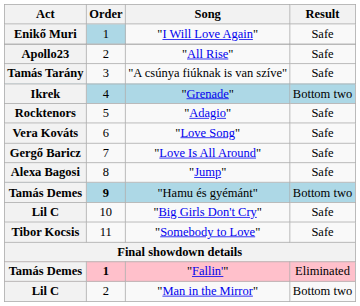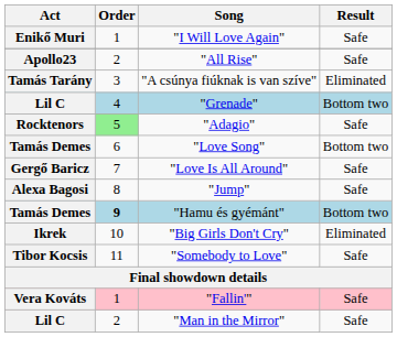 <table class="wikitable" style="text-align:center;">
 <tr>
 <th scope="col">Act</th>
 <th scope="col">Order</th>
 <th scope="col">Song</th>
 <th scope="col">Result</th>
 </tr>
 <tr>
 <th scope="row">Enikő Muri</th>
-<td style="background: lightblue;">1</td>
+<td>1</td>
 <td>"<a href='#'>I Will Love Again</a>"</td>
 <td>Safe</td>
 </tr>
 <tr>
 </tr>
 <tr>
 <th scope="row">Apollo23</th>
 <td>2</td>
 <td>"<a href='#'>All Rise</a>"</td>
 <td>Safe</td>
 </tr>
 <tr>
 <th scope="row">Tamás Tarány</th>
 <td>3</td>
 <td>"A csúnya fiúknak is van szíve"</td>
-<td>Safe</td>
+<td>Eliminated</td>
 </tr>
 <tr bgcolor="lightblue">
-<th scope="row">Ikrek</th>
+<th scope="row">Lil C</th>
 <td>4</td>
 <td>"<a href='#'>Grenade</a>"</td>
 <td>Bottom two</td>
 </tr>
 <tr>
 <th scope="row">Rocktenors</th>
-<td>5</td>
+<td style="background: lightgreen;">5</td>
 <td>"<a href='#'>Adagio</a>"</td>
 <td>Safe</td>
 </tr>
 <tr>
-<th scope="row">Vera Kováts</th>
+<th scope="row">Tamás Demes</th>
 <td>6</td>
 <td>"<a href='#'>Love Song</a>"</td>
-<td>Safe</td>
+<td>Bottom two</td>
 </tr>
 <tr>
 <th scope="row">Gergő Baricz</th>
 <td>7</td>
 <td>"<a href='#'>Love Is All Around</a>"</td>
 <td>Safe</td>
 </tr>
 <tr>
 <th scope="row">Alexa Bagosi</th>
 <td>8</td>
 <td>"<a href='#'>Jump</a>"</td>
 <td>Safe</td>
 </tr>
 <tr bgcolor="lightblue">
 <th scope="row">Tamás Demes</th>
 <td><strong>9</strong></td>
 <td>"Hamu és gyémánt"</td>
 <td>Bottom two</td>
 </tr>
 <tr>
-<th scope="row">Lil C</th>
+<th scope="row">Ikrek</th>
 <td>10</td>
 <td>"<a href='#'>Big Girls Don't Cry</a>"</td>
-<td>Safe</td>
+<td>Eliminated</td>
 </tr>
 <tr>
 <th scope="row">Tibor Kocsis</th>
 <td>11</td>
 <td>"<a href='#'>Somebody to Love</a>"</td>
 <td>Safe</td>
 </tr>
 <tr>
 <th scope="col" colspan="6">Final showdown details</th>
 </tr>
 <tr bgcolor="pink">
-<th scope="row">Tamás Demes</th>
-<td><strong>1</strong></td>
+<th scope="row">Vera Kováts</th>
+<td>1</td>
 <td>"<a href='#'>Fallin'</a>"</td>
-<td>Eliminated</td>
+<td>Safe</td>
 </tr>
 <tr>
 <th scope="row">Lil C</th>
 <td>2</td>
 <td>"<a href='#'>Man in the Mirror</a>"</td>
-<td>Bottom two</td>
+<td>Safe</td>
 </tr>
 </table>
